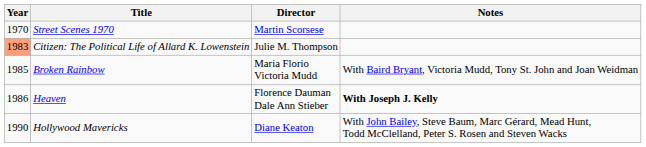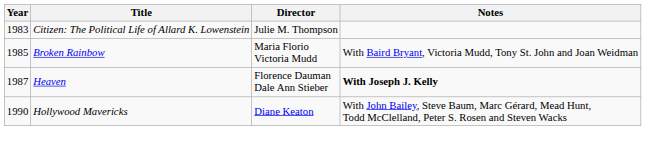 <table class="wikitable plainrowheaders">
 <tr>
 <th>Year</th>
 <th>Title</th>
 <th>Director</th>
 <th>Notes</th>
 </tr>
 <tr>
-<td>1970</td>
-<td><em><a href='#'>Street Scenes 1970</a></em></td>
-<td><a href='#'>Martin Scorsese</a></td>
-<td></td>
-</tr>
-<tr>
-<td style="background: lightsalmon;">1983</td>
+<td>1983</td>
 <td><em>Citizen: The Political Life of Allard K. Lowenstein</em></td>
 <td>Julie M. Thompson</td>
 <td></td>
 </tr>
 <tr>
 <td>1985</td>
 <td><em><a href='#'>Broken Rainbow</a></em></td>
 <td>Maria Florio<br>Victoria Mudd</td>
 <td>With <a href='#'>Baird Bryant</a>, Victoria Mudd, Tony St. John and Joan Weidman</td>
 </tr>
 <tr>
-<td>1986</td>
+<td>1987</td>
 <td><em><a href='#'>Heaven</a></em></td>
 <td>Florence Dauman<br>Dale Ann Stieber</td>
 <td><strong>With Joseph J. Kelly</strong></td>
 </tr>
 <tr>
 <td>1990</td>
 <td><em>Hollywood Mavericks</em></td>
 <td><a href='#'>Diane Keaton</a></td>
 <td>With <a href='#'>John Bailey</a>, Steve Baum, Marc Gérard, Mead Hunt,<br>Todd McClelland, Peter S. Rosen and Steven Wacks</td>
 </tr>
 </table>
